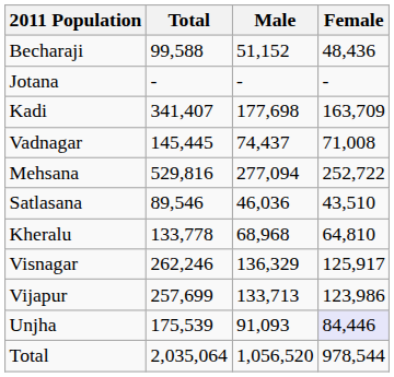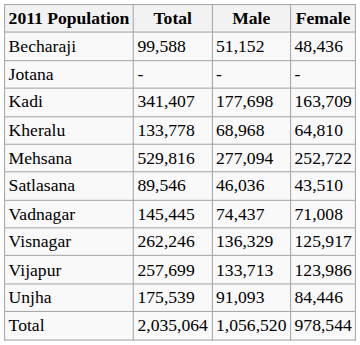 <table class="wikitable">
 <tr>
 <th>2011 Population</th>
 <th>Total</th>
 <th>Male</th>
 <th>Female</th>
 </tr>
 <tr>
 <td>Becharaji</td>
 <td>99,588</td>
 <td>51,152</td>
 <td>48,436</td>
 </tr>
 <tr>
 <td>Jotana</td>
 <td>-</td>
 <td>-</td>
 <td>-</td>
 </tr>
 <tr>
 <td>Kadi</td>
 <td>341,407</td>
 <td>177,698</td>
 <td>163,709</td>
 </tr>
 <tr>
-<td>Vadnagar</td>
-<td>145,445</td>
-<td>74,437</td>
-<td>71,008</td>
+<td>Kheralu</td>
+<td>133,778</td>
+<td>68,968</td>
+<td>64,810</td>
 </tr>
 <tr>
 <td>Mehsana</td>
 <td>529,816</td>
 <td>277,094</td>
 <td>252,722</td>
 </tr>
 <tr>
 <td>Satlasana</td>
 <td>89,546</td>
 <td>46,036</td>
 <td>43,510</td>
 </tr>
 <tr>
-<td>Kheralu</td>
-<td>133,778</td>
-<td>68,968</td>
-<td>64,810</td>
+<td>Vadnagar</td>
+<td>145,445</td>
+<td>74,437</td>
+<td>71,008</td>
 </tr>
 <tr>
 <td>Visnagar</td>
 <td>262,246</td>
 <td>136,329</td>
 <td>125,917</td>
 </tr>
 <tr>
 <td>Vijapur</td>
 <td>257,699</td>
 <td>133,713</td>
 <td>123,986</td>
 </tr>
 <tr>
 <td>Unjha</td>
 <td>175,539</td>
 <td>91,093</td>
-<td style="background: lavender;">84,446</td>
+<td>84,446</td>
 </tr>
 <tr>
 <td>Total</td>
 <td>2,035,064</td>
 <td>1,056,520</td>
 <td>978,544</td>
 </tr>
 </table>
